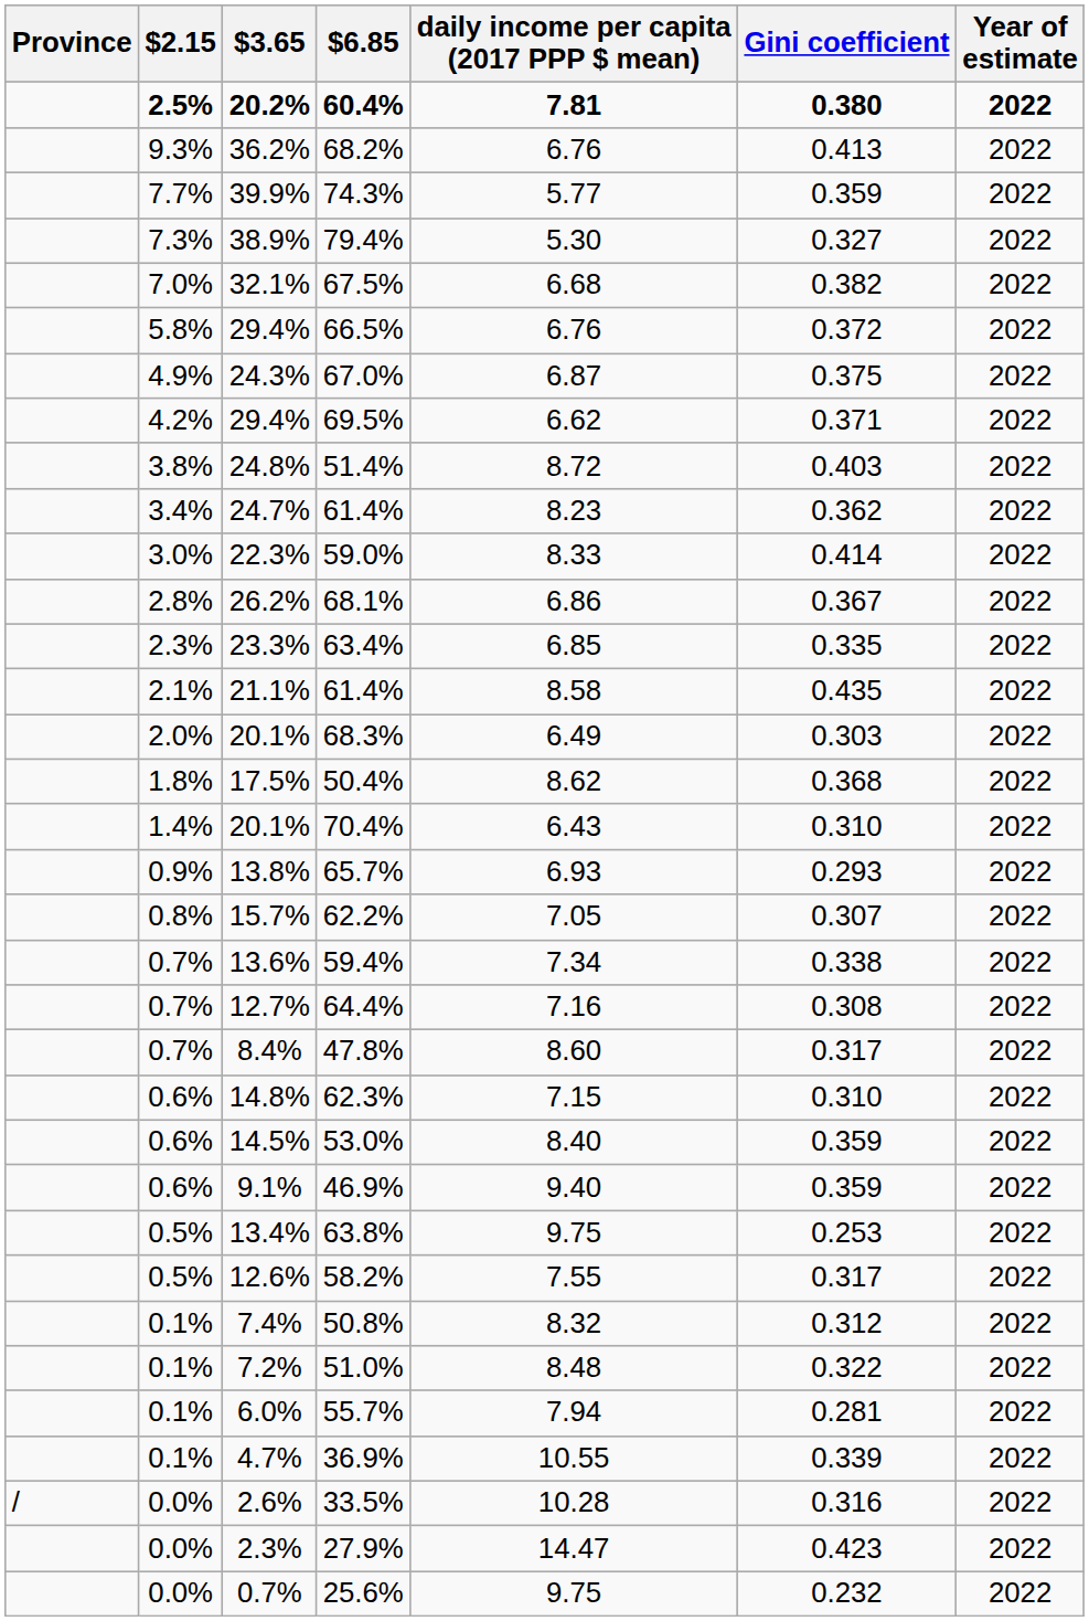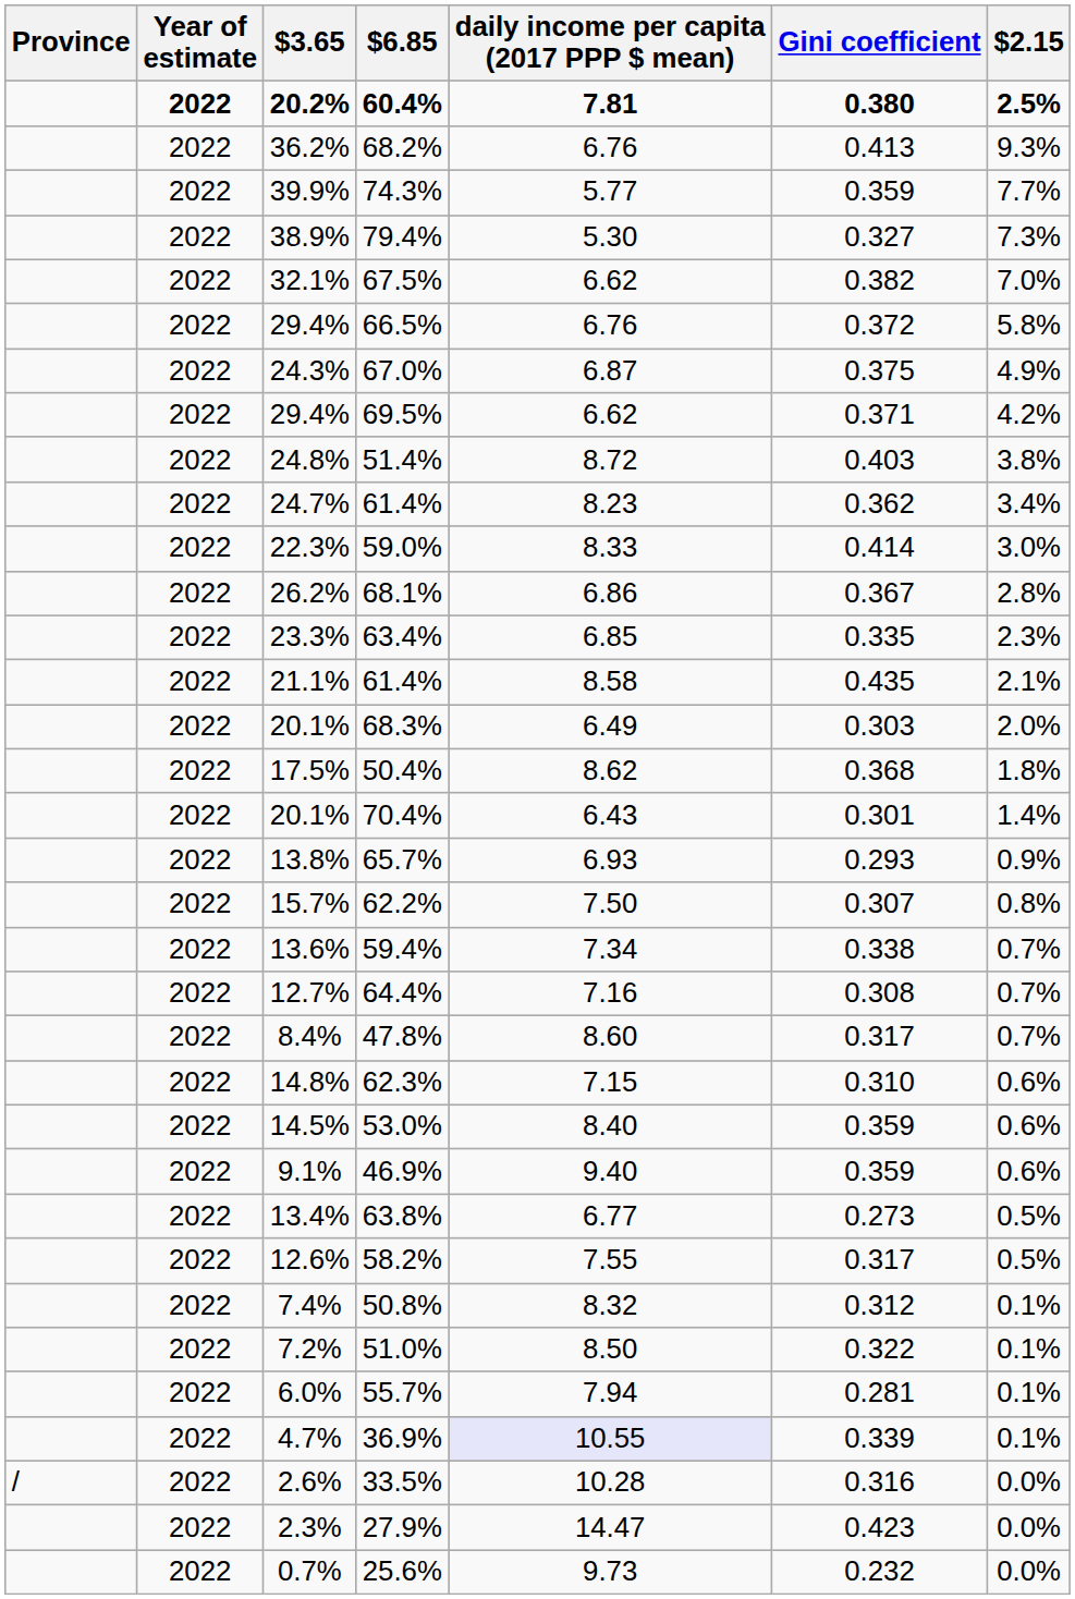 <table class="wikitable sortable sticky-header static-row-numbers sort-under" style="text-align:center;">
 <tr>
 <th data-sort-type="text">Province</th>
-<th data-sort-type="number">$2.15</th>
+<th data-sort-type="number">Year of<br>estimate</th>
 <th data-sort-type="number">$3.65</th>
 <th data-sort-type="number">$6.85</th>
 <th>daily income per capita<br>(2017 PPP $ mean)</th>
 <th><a href='#'>Gini coefficient</a></th>
-<th data-sort-type="number">Year of<br>estimate</th>
+<th data-sort-type="number">$2.15</th>
 </tr>
 <tr class="sorttop static-row-header" style="font-weight: bold;">
 <td></td>
-<td>2.5%</td>
+<td>2022</td>
 <td>20.2%</td>
 <td>60.4%</td>
 <td>7.81</td>
 <td>0.380</td>
-<td>2022</td>
+<td>2.5%</td>
 </tr>
 <tr>
 <td style="text-align:left;"></td>
-<td>9.3%</td>
+<td>2022</td>
 <td>36.2%</td>
 <td>68.2%</td>
 <td>6.76</td>
 <td>0.413</td>
-<td>2022</td>
+<td>9.3%</td>
 </tr>
 <tr>
 <td style="text-align:left;"></td>
-<td>7.7%</td>
+<td>2022</td>
 <td>39.9%</td>
 <td>74.3%</td>
 <td>5.77</td>
 <td>0.359</td>
-<td>2022</td>
+<td>7.7%</td>
 </tr>
 <tr>
 <td style="text-align:left;"></td>
-<td>7.3%</td>
+<td>2022</td>
 <td>38.9%</td>
 <td>79.4%</td>
 <td>5.30</td>
 <td>0.327</td>
-<td>2022</td>
+<td>7.3%</td>
 </tr>
 <tr>
 <td style="text-align:left;"></td>
-<td>7.0%</td>
+<td>2022</td>
 <td>32.1%</td>
 <td>67.5%</td>
-<td>6.68</td>
+<td>6.62</td>
 <td>0.382</td>
-<td>2022</td>
+<td>7.0%</td>
 </tr>
 <tr>
 <td style="text-align:left;"></td>
-<td>5.8%</td>
+<td>2022</td>
 <td>29.4%</td>
 <td>66.5%</td>
 <td>6.76</td>
 <td>0.372</td>
-<td>2022</td>
+<td>5.8%</td>
 </tr>
 <tr>
 <td style="text-align:left;"></td>
-<td>4.9%</td>
+<td>2022</td>
 <td>24.3%</td>
 <td>67.0%</td>
 <td>6.87</td>
 <td>0.375</td>
-<td>2022</td>
+<td>4.9%</td>
 </tr>
 <tr>
 <td style="text-align:left;"></td>
-<td>4.2%</td>
+<td>2022</td>
 <td>29.4%</td>
 <td>69.5%</td>
 <td>6.62</td>
 <td>0.371</td>
-<td>2022</td>
+<td>4.2%</td>
 </tr>
 <tr>
 <td style="text-align:left;"></td>
-<td>3.8%</td>
+<td>2022</td>
 <td>24.8%</td>
 <td>51.4%</td>
 <td>8.72</td>
 <td>0.403</td>
-<td>2022</td>
+<td>3.8%</td>
 </tr>
 <tr>
 <td style="text-align:left;"></td>
-<td>3.4%</td>
+<td>2022</td>
 <td>24.7%</td>
 <td>61.4%</td>
 <td>8.23</td>
 <td>0.362</td>
-<td>2022</td>
+<td>3.4%</td>
 </tr>
 <tr>
 <td style="text-align:left;"></td>
-<td>3.0%</td>
+<td>2022</td>
 <td>22.3%</td>
 <td>59.0%</td>
 <td>8.33</td>
 <td>0.414</td>
-<td>2022</td>
+<td>3.0%</td>
 </tr>
 <tr>
 <td style="text-align:left;"></td>
-<td>2.8%</td>
+<td>2022</td>
 <td>26.2%</td>
 <td>68.1%</td>
 <td>6.86</td>
 <td>0.367</td>
-<td>2022</td>
+<td>2.8%</td>
 </tr>
 <tr>
 <td style="text-align:left;"></td>
-<td>2.3%</td>
+<td>2022</td>
 <td>23.3%</td>
 <td>63.4%</td>
 <td>6.85</td>
 <td>0.335</td>
-<td>2022</td>
+<td>2.3%</td>
 </tr>
 <tr>
 <td style="text-align:left;"></td>
-<td>2.1%</td>
+<td>2022</td>
 <td>21.1%</td>
 <td>61.4%</td>
 <td>8.58</td>
 <td>0.435</td>
-<td>2022</td>
+<td>2.1%</td>
 </tr>
 <tr>
 <td style="text-align:left;"></td>
-<td>2.0%</td>
+<td>2022</td>
 <td>20.1%</td>
 <td>68.3%</td>
 <td>6.49</td>
 <td>0.303</td>
-<td>2022</td>
+<td>2.0%</td>
 </tr>
 <tr>
 <td style="text-align:left;"></td>
-<td>1.8%</td>
+<td>2022</td>
 <td>17.5%</td>
 <td>50.4%</td>
 <td>8.62</td>
 <td>0.368</td>
-<td>2022</td>
+<td>1.8%</td>
 </tr>
 <tr>
 <td style="text-align:left;"></td>
-<td>1.4%</td>
+<td>2022</td>
 <td>20.1%</td>
 <td>70.4%</td>
 <td>6.43</td>
-<td>0.310</td>
-<td>2022</td>
+<td>0.301</td>
+<td>1.4%</td>
 </tr>
 <tr>
 <td style="text-align:left;"></td>
-<td>0.9%</td>
+<td>2022</td>
 <td>13.8%</td>
 <td>65.7%</td>
 <td>6.93</td>
 <td>0.293</td>
-<td>2022</td>
+<td>0.9%</td>
 </tr>
 <tr>
 <td style="text-align:left;"></td>
-<td>0.8%</td>
+<td>2022</td>
 <td>15.7%</td>
 <td>62.2%</td>
-<td>7.05</td>
+<td>7.50</td>
 <td>0.307</td>
-<td>2022</td>
+<td>0.8%</td>
 </tr>
 <tr>
 <td style="text-align:left;"></td>
-<td>0.7%</td>
+<td>2022</td>
 <td>13.6%</td>
 <td>59.4%</td>
 <td>7.34</td>
 <td>0.338</td>
-<td>2022</td>
+<td>0.7%</td>
 </tr>
 <tr>
 <td style="text-align:left;"></td>
-<td>0.7%</td>
+<td>2022</td>
 <td>12.7%</td>
 <td>64.4%</td>
 <td>7.16</td>
 <td>0.308</td>
-<td>2022</td>
+<td>0.7%</td>
 </tr>
 <tr>
 <td style="text-align:left;"></td>
-<td>0.7%</td>
+<td>2022</td>
 <td>8.4%</td>
 <td>47.8%</td>
 <td>8.60</td>
 <td>0.317</td>
-<td>2022</td>
+<td>0.7%</td>
 </tr>
 <tr>
 <td style="text-align:left;"></td>
-<td>0.6%</td>
+<td>2022</td>
 <td>14.8%</td>
 <td>62.3%</td>
 <td>7.15</td>
 <td>0.310</td>
-<td>2022</td>
+<td>0.6%</td>
 </tr>
 <tr>
 <td style="text-align:left;"></td>
-<td>0.6%</td>
+<td>2022</td>
 <td>14.5%</td>
 <td>53.0%</td>
 <td>8.40</td>
 <td>0.359</td>
-<td>2022</td>
+<td>0.6%</td>
 </tr>
 <tr>
 <td style="text-align:left;"></td>
-<td>0.6%</td>
+<td>2022</td>
 <td>9.1%</td>
 <td>46.9%</td>
 <td>9.40</td>
 <td>0.359</td>
-<td>2022</td>
+<td>0.6%</td>
 </tr>
 <tr>
 <td style="text-align:left;"></td>
-<td>0.5%</td>
+<td>2022</td>
 <td>13.4%</td>
 <td>63.8%</td>
-<td>9.75</td>
-<td>0.253</td>
-<td>2022</td>
+<td>6.77</td>
+<td>0.273</td>
+<td>0.5%</td>
 </tr>
 <tr>
 <td style="text-align:left;"></td>
-<td>0.5%</td>
+<td>2022</td>
 <td>12.6%</td>
 <td>58.2%</td>
 <td>7.55</td>
 <td>0.317</td>
-<td>2022</td>
+<td>0.5%</td>
 </tr>
 <tr>
 <td style="text-align:left;"></td>
-<td>0.1%</td>
+<td>2022</td>
 <td>7.4%</td>
 <td>50.8%</td>
 <td>8.32</td>
 <td>0.312</td>
-<td>2022</td>
+<td>0.1%</td>
 </tr>
 <tr>
 <td style="text-align:left;"></td>
-<td>0.1%</td>
+<td>2022</td>
 <td>7.2%</td>
 <td>51.0%</td>
-<td>8.48</td>
+<td>8.50</td>
 <td>0.322</td>
-<td>2022</td>
+<td>0.1%</td>
 </tr>
 <tr>
 <td style="text-align:left;"></td>
-<td>0.1%</td>
+<td>2022</td>
 <td>6.0%</td>
 <td>55.7%</td>
 <td>7.94</td>
 <td>0.281</td>
-<td>2022</td>
+<td>0.1%</td>
 </tr>
 <tr>
 <td style="text-align:left;"></td>
-<td>0.1%</td>
+<td>2022</td>
 <td>4.7%</td>
 <td>36.9%</td>
-<td>10.55</td>
+<td style="background: lavender;">10.55</td>
 <td>0.339</td>
-<td>2022</td>
+<td>0.1%</td>
 </tr>
 <tr>
 <td style="text-align:left;">/</td>
-<td>0.0%</td>
+<td>2022</td>
 <td>2.6%</td>
 <td>33.5%</td>
 <td>10.28</td>
 <td>0.316</td>
-<td>2022</td>
+<td>0.0%</td>
 </tr>
 <tr>
 <td style="text-align:left;"></td>
-<td>0.0%</td>
+<td>2022</td>
 <td>2.3%</td>
 <td>27.9%</td>
 <td>14.47</td>
 <td>0.423</td>
-<td>2022</td>
+<td>0.0%</td>
 </tr>
 <tr>
 <td style="text-align:left;"></td>
-<td>0.0%</td>
+<td>2022</td>
 <td>0.7%</td>
 <td>25.6%</td>
-<td>9.75</td>
+<td>9.73</td>
 <td>0.232</td>
-<td>2022</td>
+<td>0.0%</td>
 </tr>
 </table>
